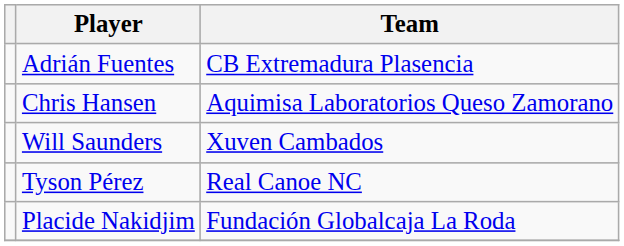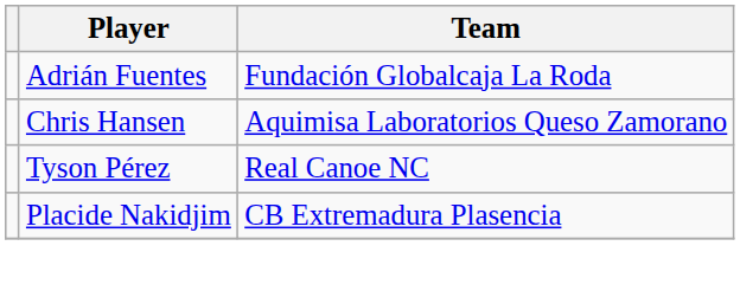 <table class="wikitable sortable">
 <tr>
 <th style="text-align:center;"></th>
 <th style="text-align:center;">Player</th>
 <th style="text-align:center;">Team</th>
 </tr>
 <tr>
 <td style="text-align:center;"></td>
 <td> <a href='#'>Adrián Fuentes</a></td>
-<td><a href='#'>CB Extremadura Plasencia</a></td>
+<td><a href='#'>Fundación Globalcaja La Roda</a></td>
 </tr>
 <tr>
 <td style="text-align:center;"></td>
 <td> <a href='#'>Chris Hansen</a></td>
 <td><a href='#'>Aquimisa Laboratorios Queso Zamorano</a></td>
-</tr>
-<tr>
-<td style="text-align:center;"></td>
-<td> <a href='#'>Will Saunders</a></td>
-<td><a href='#'>Xuven Cambados</a></td>
 </tr>
 <tr>
 <td style="text-align:center;"></td>
 <td> <a href='#'>Tyson Pérez</a></td>
 <td><a href='#'>Real Canoe NC</a></td>
 </tr>
 <tr>
 <td style="text-align:center;"></td>
 <td> <a href='#'>Placide Nakidjim</a></td>
-<td><a href='#'>Fundación Globalcaja La Roda</a></td>
+<td><a href='#'>CB Extremadura Plasencia</a></td>
 </tr>
 <tr>
 </tr>
 </table>
